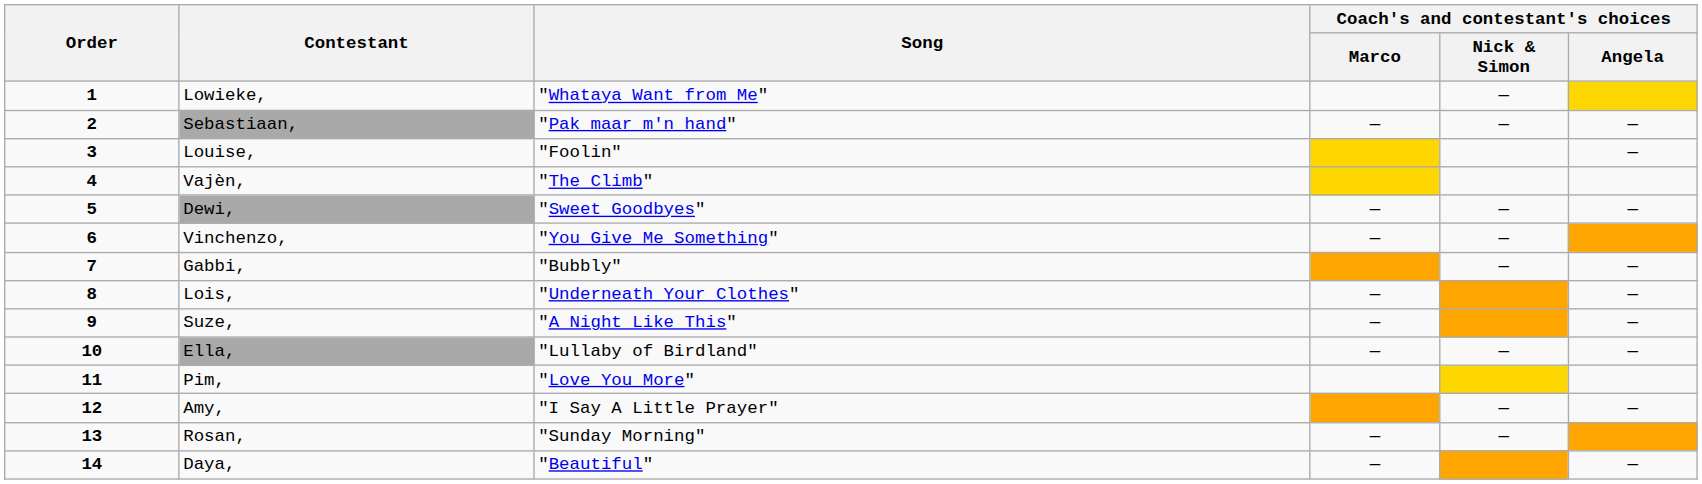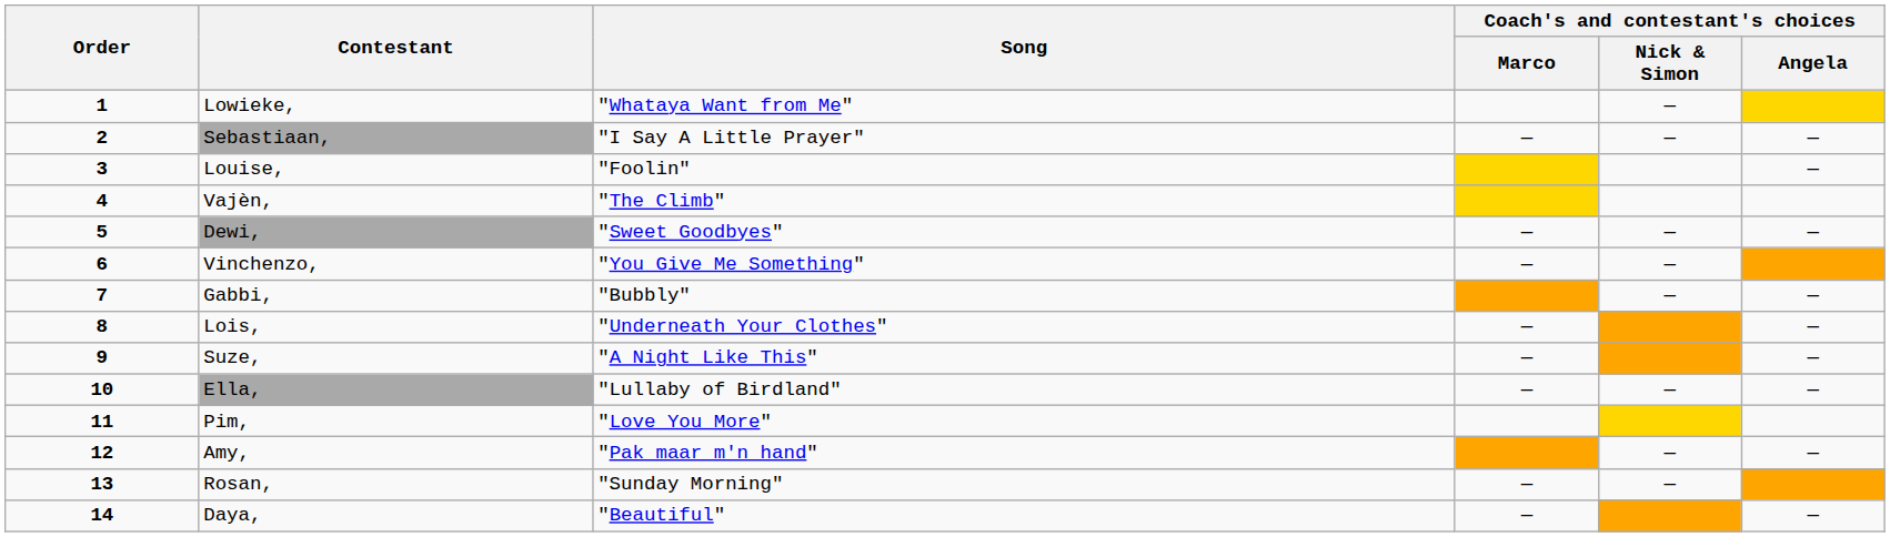 <table class="wikitable" style="width:100%;">
 <tr>
 <th rowspan=2>Order</th>
 <th rowspan=2>Contestant</th>
 <th rowspan=2>Song</th>
 <th colspan=3>Coach's and contestant's choices</th>
 </tr>
 <tr>
 <th width="90">Marco</th>
 <th width="90">Nick & Simon</th>
 <th width="90">Angela</th>
 </tr>
 <tr>
 <td align="center"><strong>1</strong></td>
 <td>Lowieke, </td>
 <td>"<a href='#'>Whataya Want from Me</a>"</td>
 <td style="text-align:center;"></td>
 <td align="center">—</td>
 <td style="background:gold;text-align:center;"></td>
 </tr>
 <tr>
 <td align="center"><strong>2</strong></td>
 <td bgcolor="darkgray">Sebastiaan, </td>
-<td>"<a href='#'>Pak maar m'n hand</a>"</td>
+<td>"I Say A Little Prayer"</td>
 <td align="center">—</td>
 <td align="center">—</td>
 <td align="center">—</td>
 </tr>
 <tr>
 <td align="center"><strong>3</strong></td>
 <td>Louise, </td>
 <td>"Foolin"</td>
 <td style="background:gold;text-align:center;"></td>
 <td style="text-align:center;"></td>
 <td align="center">—</td>
 </tr>
 <tr>
 <td align="center"><strong>4</strong></td>
 <td>Vajèn, </td>
 <td>"<a href='#'>The Climb</a>"</td>
 <td style="background:gold;text-align:center;"></td>
 <td style="text-align:center;"></td>
 <td style="text-align:center;"></td>
 </tr>
 <tr>
 <td align="center"><strong>5</strong></td>
 <td bgcolor="darkgray">Dewi, </td>
 <td>"<a href='#'>Sweet Goodbyes</a>"</td>
 <td align="center">—</td>
 <td align="center">—</td>
 <td align="center">—</td>
 </tr>
 <tr>
 <td align="center"><strong>6</strong></td>
 <td>Vinchenzo, </td>
 <td>"<a href='#'>You Give Me Something</a>"</td>
 <td align="center">—</td>
 <td align="center">—</td>
 <td style="background:orange;text-align:center;"></td>
 </tr>
 <tr>
 <td align="center"><strong>7</strong></td>
 <td>Gabbi, </td>
 <td>"Bubbly"</td>
 <td style="background:orange;text-align:center;"></td>
 <td align="center">—</td>
 <td align="center">—</td>
 </tr>
 <tr>
 <td align="center"><strong>8</strong></td>
 <td>Lois, </td>
 <td>"<a href='#'>Underneath Your Clothes</a>"</td>
 <td align="center">—</td>
 <td style="background:orange;text-align:center;"></td>
 <td align="center">—</td>
 </tr>
 <tr>
 <td align="center"><strong>9</strong></td>
 <td>Suze, </td>
 <td>"<a href='#'>A Night Like This</a>"</td>
 <td align="center">—</td>
 <td style="background:orange;text-align:center;"></td>
 <td align="center">—</td>
 </tr>
 <tr>
 <td align="center"><strong>10</strong></td>
 <td bgcolor="darkgray">Ella, </td>
 <td>"Lullaby of Birdland"</td>
 <td align="center">—</td>
 <td align="center">—</td>
 <td align="center">—</td>
 </tr>
 <tr>
 <td align="center"><strong>11</strong></td>
 <td>Pim, </td>
 <td>"<a href='#'>Love You More</a>"</td>
 <td style="text-align:center;"></td>
 <td style="background:gold;text-align:center;"></td>
 <td style="text-align:center;"></td>
 </tr>
 <tr>
 <td align="center"><strong>12</strong></td>
 <td>Amy, </td>
-<td>"I Say A Little Prayer"</td>
+<td>"<a href='#'>Pak maar m'n hand</a>"</td>
 <td style="background:orange;text-align:center;"></td>
 <td align="center">—</td>
 <td align="center">—</td>
 </tr>
 <tr>
 <td align="center"><strong>13</strong></td>
 <td>Rosan, </td>
 <td>"Sunday Morning"</td>
 <td align="center">—</td>
 <td align="center">—</td>
 <td style="background:orange;text-align:center;"></td>
 </tr>
 <tr>
 <td align="center"><strong>14</strong></td>
 <td>Daya, </td>
 <td>"<a href='#'>Beautiful</a>"</td>
 <td align="center">—</td>
 <td style="background:orange;text-align:center;"></td>
 <td align="center">—</td>
 </tr>
 </table>
